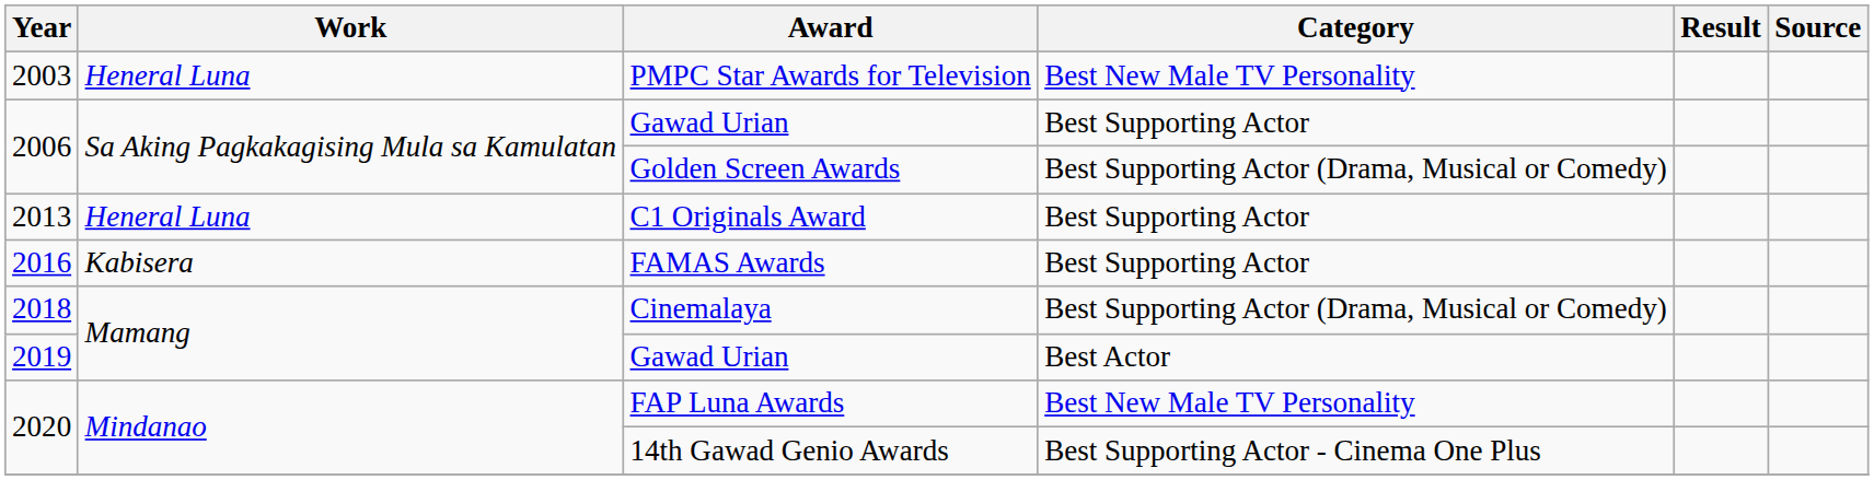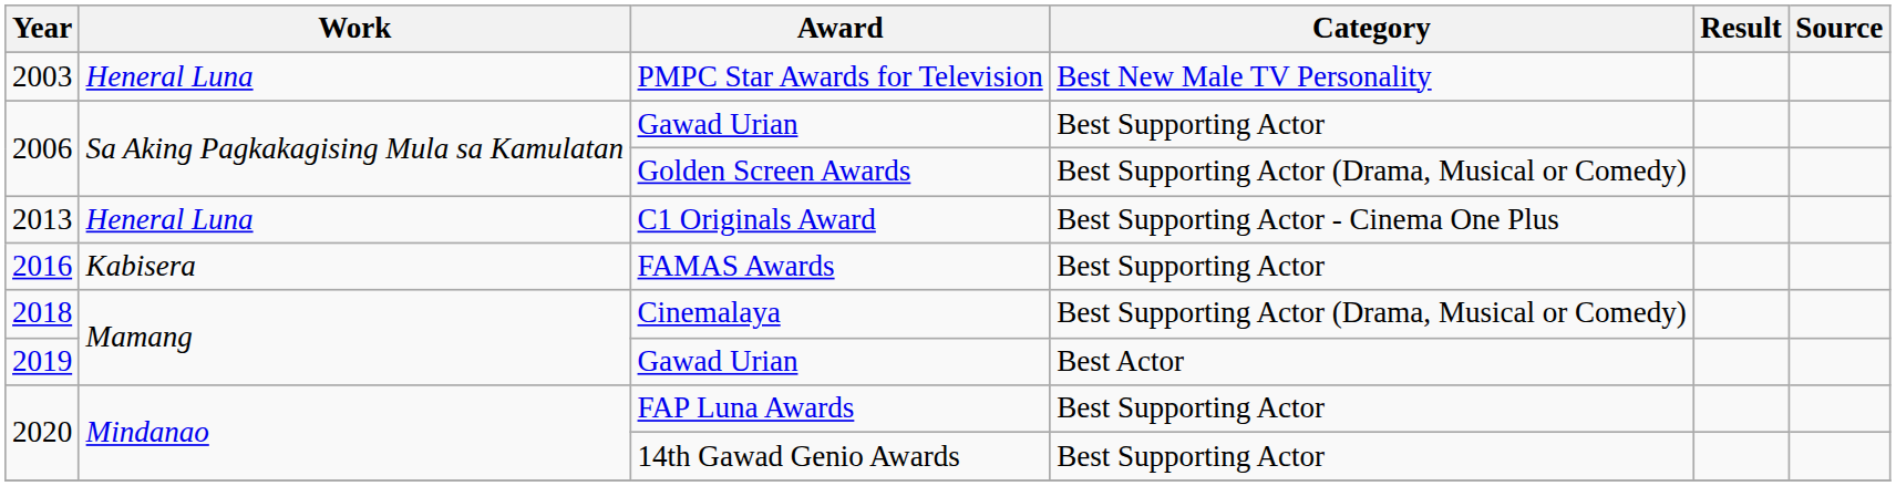 <table class="wikitable">
 <tr>
 <th>Year</th>
 <th>Work</th>
 <th>Award</th>
 <th>Category</th>
 <th>Result</th>
 <th>Source </th>
 </tr>
 <tr>
 <td>2003</td>
 <td><em><a href='#'>Heneral Luna</a></em></td>
 <td><a href='#'>PMPC Star Awards for Television</a></td>
 <td><a href='#'>Best New Male TV Personality</a></td>
 <td></td>
 <td></td>
 </tr>
 <tr>
 <td rowspan=2>2006</td>
 <td rowspan=2><em>Sa Aking Pagkakagising Mula sa Kamulatan</em></td>
 <td><a href='#'>Gawad Urian</a></td>
 <td>Best Supporting Actor</td>
 <td></td>
 <td></td>
 </tr>
 <tr>
 <td><a href='#'> Golden Screen Awards</a></td>
 <td>Best Supporting Actor (Drama, Musical or Comedy)</td>
 <td></td>
 <td></td>
 </tr>
 <tr>
 <td>2013</td>
 <td><em><a href='#'>Heneral Luna</a></em></td>
 <td><a href='#'>C1 Originals Award</a></td>
-<td>Best Supporting Actor</td>
+<td>Best Supporting Actor - Cinema One Plus</td>
 <td></td>
 <td></td>
 </tr>
 <tr>
 <td><a href='#'>2016</a></td>
 <td><em>Kabisera</em></td>
 <td><a href='#'>FAMAS Awards</a></td>
 <td>Best Supporting Actor</td>
 <td></td>
 <td></td>
 </tr>
 <tr>
 <td><a href='#'>2018</a></td>
 <td rowspan=2><em>Mamang</em></td>
 <td><a href='#'>Cinemalaya</a></td>
 <td>Best Supporting Actor (Drama, Musical or Comedy)</td>
 <td></td>
 <td></td>
 </tr>
 <tr>
 <td><a href='#'>2019</a></td>
 <td><a href='#'>Gawad Urian</a></td>
 <td>Best Actor</td>
 <td></td>
 <td></td>
 </tr>
 <tr>
 <td rowspan="2">2020</td>
 <td rowspan="2"><em><a href='#'>Mindanao</a></em></td>
 <td><a href='#'>FAP Luna Awards</a></td>
-<td><a href='#'>Best New Male TV Personality</a></td>
+<td>Best Supporting Actor</td>
 <td></td>
 <td></td>
 </tr>
 <tr>
 <td>14th Gawad Genio Awards</td>
-<td>Best Supporting Actor - Cinema One Plus</td>
+<td>Best Supporting Actor</td>
 <td></td>
 <td></td>
 </tr>
 <tr>
 </tr>
 </table>
